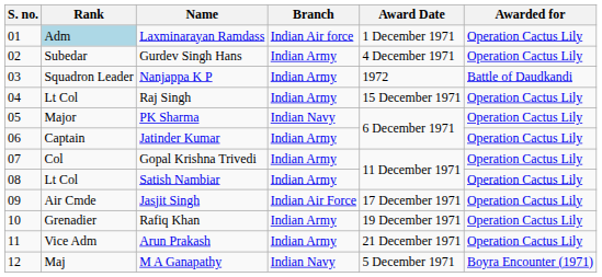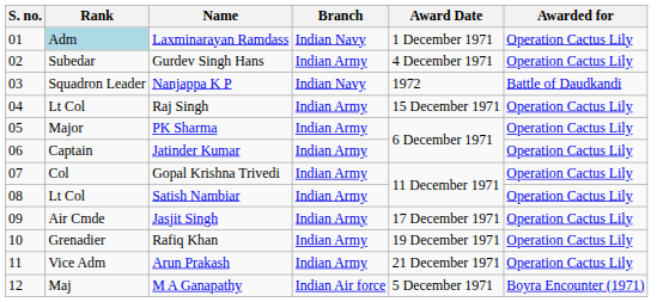 <table class="wikitable">
 <tr>
 <th>S. no.</th>
 <th>Rank</th>
 <th>Name</th>
 <th>Branch</th>
 <th>Award Date</th>
 <th>Awarded for</th>
 </tr>
 <tr>
 <td>01</td>
 <td style="background: lightblue;">Adm</td>
 <td><a href='#'>Laxminarayan Ramdass</a></td>
-<td><a href='#'>Indian Air force</a></td>
+<td><a href='#'>Indian Navy</a></td>
 <td>1 December 1971</td>
 <td><a href='#'>Operation Cactus Lily</a></td>
 </tr>
 <tr>
 <td>02</td>
 <td>Subedar</td>
 <td>Gurdev Singh Hans</td>
 <td><a href='#'>Indian Army</a></td>
 <td>4 December 1971</td>
 <td><a href='#'>Operation Cactus Lily</a></td>
 </tr>
 <tr>
 <td>03</td>
 <td>Squadron Leader</td>
 <td><a href='#'>Nanjappa K P</a></td>
-<td><a href='#'>Indian Army</a></td>
+<td><a href='#'>Indian Navy</a></td>
 <td>1972</td>
 <td><a href='#'>Battle of Daudkandi</a></td>
 </tr>
 <tr>
 <td>04</td>
 <td>Lt Col</td>
 <td>Raj Singh</td>
 <td><a href='#'>Indian Army</a></td>
 <td>15 December 1971</td>
 <td><a href='#'>Operation Cactus Lily</a></td>
 </tr>
 <tr>
 <td>05</td>
 <td>Major</td>
 <td><a href='#'>PK Sharma</a></td>
-<td><a href='#'>Indian Navy</a></td>
+<td><a href='#'>Indian Army</a></td>
 <td rowspan="2">6 December 1971</td>
 <td><a href='#'>Operation Cactus Lily</a></td>
 </tr>
 <tr>
 <td>06</td>
 <td>Captain</td>
 <td><a href='#'>Jatinder Kumar</a></td>
 <td><a href='#'>Indian Army</a></td>
 <td><a href='#'>Operation Cactus Lily</a></td>
 </tr>
 <tr>
 <td>07</td>
 <td>Col</td>
 <td>Gopal Krishna Trivedi</td>
 <td><a href='#'>Indian Army</a></td>
 <td rowspan="2">11 December 1971</td>
 <td><a href='#'>Operation Cactus Lily</a></td>
 </tr>
 <tr>
 <td>08</td>
 <td>Lt Col</td>
 <td><a href='#'>Satish Nambiar</a></td>
 <td><a href='#'>Indian Army</a></td>
 <td><a href='#'>Operation Cactus Lily</a></td>
 </tr>
 <tr>
 <td>09</td>
 <td>Air Cmde</td>
 <td><a href='#'>Jasjit Singh</a></td>
-<td><a href='#'>Indian Air Force</a></td>
+<td><a href='#'>Indian Army</a></td>
 <td>17 December 1971</td>
 <td><a href='#'>Operation Cactus Lily</a></td>
 </tr>
 <tr>
 <td>10</td>
 <td>Grenadier</td>
 <td>Rafiq Khan</td>
 <td><a href='#'>Indian Army</a></td>
 <td>19 December 1971</td>
 <td><a href='#'>Operation Cactus Lily</a></td>
 </tr>
 <tr>
 <td>11</td>
 <td>Vice Adm</td>
 <td><a href='#'>Arun Prakash</a></td>
 <td><a href='#'>Indian Army</a></td>
 <td>21 December 1971</td>
 <td><a href='#'>Operation Cactus Lily</a></td>
 </tr>
 <tr>
 <td>12</td>
 <td>Maj</td>
 <td><a href='#'>M A Ganapathy</a></td>
-<td><a href='#'>Indian Navy</a></td>
+<td><a href='#'>Indian Air force</a></td>
 <td>5 December 1971</td>
 <td><a href='#'>Boyra Encounter (1971)</a></td>
 </tr>
 </table>
